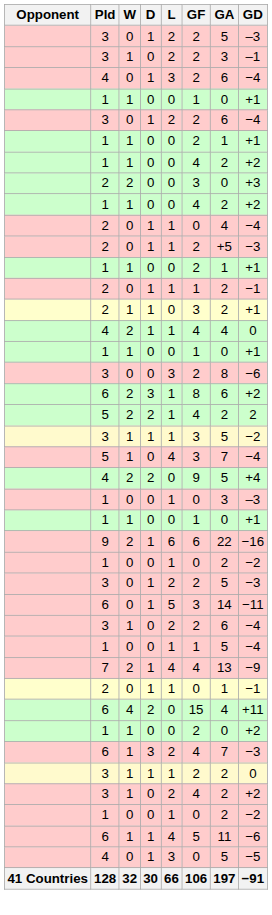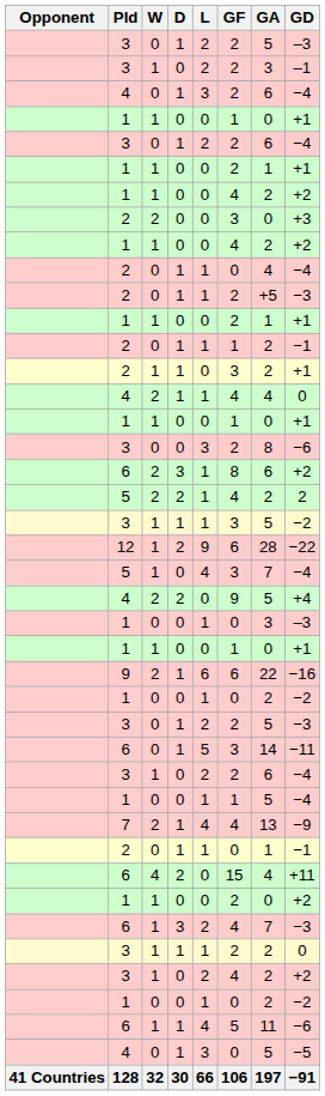 <table class="wikitable sortable" style="text-align:center">
 <tr>
 <th>Opponent</th>
 <th>Pld</th>
 <th>W</th>
 <th>D</th>
 <th>L</th>
 <th>GF</th>
 <th>GA</th>
 <th>GD</th>
 </tr>
 <tr bgcolor=FFCCCC>
 <td style="text-align:left;"></td>
 <td>3</td>
 <td>0</td>
 <td>1</td>
 <td>2</td>
 <td>2</td>
 <td>5</td>
 <td>–3</td>
 </tr>
 <tr bgcolor=FFCCCC>
 <td style="text-align:left;"></td>
 <td>3</td>
 <td>1</td>
 <td>0</td>
 <td>2</td>
 <td>2</td>
 <td>3</td>
 <td>–1</td>
 </tr>
 <tr bgcolor=FFCCCC>
 <td style="text-align:left;"></td>
 <td>4</td>
 <td>0</td>
 <td>1</td>
 <td>3</td>
 <td>2</td>
 <td>6</td>
 <td>−4</td>
 </tr>
 <tr bgcolor=CCFFCC>
 <td style="text-align:left;"></td>
 <td>1</td>
 <td>1</td>
 <td>0</td>
 <td>0</td>
 <td>1</td>
 <td>0</td>
 <td>+1</td>
 </tr>
 <tr bgcolor=FFCCCC>
 <td style="text-align:left;"></td>
 <td>3</td>
 <td>0</td>
 <td>1</td>
 <td>2</td>
 <td>2</td>
 <td>6</td>
 <td>−4</td>
 </tr>
 <tr bgcolor=CCFFCC>
 <td style="text-align:left;"></td>
 <td>1</td>
 <td>1</td>
 <td>0</td>
 <td>0</td>
 <td>2</td>
 <td>1</td>
 <td>+1</td>
 </tr>
 <tr bgcolor=CCFFCC>
 <td style="text-align:left;"></td>
 <td>1</td>
 <td>1</td>
 <td>0</td>
 <td>0</td>
 <td>4</td>
 <td>2</td>
 <td>+2</td>
 </tr>
 <tr bgcolor=CCFFCC>
 <td style="text-align:left;"></td>
 <td>2</td>
 <td>2</td>
 <td>0</td>
 <td>0</td>
 <td>3</td>
 <td>0</td>
 <td>+3</td>
 </tr>
 <tr bgcolor=CCFFCC>
 <td style="text-align:left;"></td>
 <td>1</td>
 <td>1</td>
 <td>0</td>
 <td>0</td>
 <td>4</td>
 <td>2</td>
 <td>+2</td>
 </tr>
 <tr bgcolor=FFCCCC>
 <td style="text-align:left;"></td>
 <td>2</td>
 <td>0</td>
 <td>1</td>
 <td>1</td>
 <td>0</td>
 <td>4</td>
 <td>−4</td>
 </tr>
 <tr bgcolor=FFCCCC>
 <td style="text-align:left;"></td>
 <td>2</td>
 <td>0</td>
 <td>1</td>
 <td>1</td>
 <td>2</td>
 <td>+5</td>
 <td>−3</td>
 </tr>
 <tr bgcolor=CCFFCC>
 <td style="text-align:left;"></td>
 <td>1</td>
 <td>1</td>
 <td>0</td>
 <td>0</td>
 <td>2</td>
 <td>1</td>
 <td>+1</td>
 </tr>
 <tr bgcolor=FFCCCC>
 <td style="text-align:left;"></td>
 <td>2</td>
 <td>0</td>
 <td>1</td>
 <td>1</td>
 <td>1</td>
 <td>2</td>
 <td>−1</td>
 </tr>
 <tr bgcolor=FFFFCC>
 <td style="text-align:left;"></td>
 <td>2</td>
 <td>1</td>
 <td>1</td>
 <td>0</td>
 <td>3</td>
 <td>2</td>
 <td>+1</td>
 </tr>
 <tr bgcolor=CCFFCC>
 <td style="text-align:left;"></td>
 <td>4</td>
 <td>2</td>
 <td>1</td>
 <td>1</td>
 <td>4</td>
 <td>4</td>
 <td>0</td>
 </tr>
 <tr bgcolor=CCFFCC>
 <td style="text-align:left;"></td>
 <td>1</td>
 <td>1</td>
 <td>0</td>
 <td>0</td>
 <td>1</td>
 <td>0</td>
 <td>+1</td>
 </tr>
 <tr bgcolor=FFCCCC>
 <td style="text-align:left;"></td>
 <td>3</td>
 <td>0</td>
 <td>0</td>
 <td>3</td>
 <td>2</td>
 <td>8</td>
 <td>−6</td>
 </tr>
 <tr bgcolor=CCFFCC>
 <td style="text-align:left;"></td>
 <td>6</td>
 <td>2</td>
 <td>3</td>
 <td>1</td>
 <td>8</td>
 <td>6</td>
 <td>+2</td>
 </tr>
 <tr bgcolor=CCFFCC>
 <td style="text-align:left;"></td>
 <td>5</td>
 <td>2</td>
 <td>2</td>
 <td>1</td>
 <td>4</td>
 <td>2</td>
 <td>2</td>
 </tr>
 <tr bgcolor=FFFACD>
 <td style="text-align:left;"></td>
 <td>3</td>
 <td>1</td>
 <td>1</td>
 <td>1</td>
 <td>3</td>
 <td>5</td>
 <td>−2</td>
 </tr>
 <tr bgcolor=FFCCCC>
 <td style="text-align:left;"></td>
+<td>12</td>
+<td>1</td>
+<td>2</td>
+<td>9</td>
+<td>6</td>
+<td>28</td>
+<td>−22</td>
+</tr>
+<tr bgcolor=FFCCCC>
+<td style="text-align:left;"></td>
 <td>5</td>
 <td>1</td>
 <td>0</td>
 <td>4</td>
 <td>3</td>
 <td>7</td>
 <td>−4</td>
 </tr>
 <tr bgcolor=CCFFCC>
 <td style="text-align:left;"></td>
 <td>4</td>
 <td>2</td>
 <td>2</td>
 <td>0</td>
 <td>9</td>
 <td>5</td>
 <td>+4</td>
 </tr>
 <tr bgcolor=FFCCCC>
 <td style="text-align:left;"></td>
 <td>1</td>
 <td>0</td>
 <td>0</td>
 <td>1</td>
 <td>0</td>
 <td>3</td>
 <td>–3</td>
 </tr>
 <tr bgcolor=CCFFCC>
 <td style="text-align:left;"></td>
 <td>1</td>
 <td>1</td>
 <td>0</td>
 <td>0</td>
 <td>1</td>
 <td>0</td>
 <td>+1</td>
 </tr>
 <tr bgcolor=FFCCCC>
 <td style="text-align:left;"></td>
 <td>9</td>
 <td>2</td>
 <td>1</td>
 <td>6</td>
 <td>6</td>
 <td>22</td>
 <td>−16</td>
 </tr>
 <tr bgcolor=FFCCCC>
 <td style="text-align:left;"></td>
 <td>1</td>
 <td>0</td>
 <td>0</td>
 <td>1</td>
 <td>0</td>
 <td>2</td>
 <td>−2</td>
 </tr>
 <tr bgcolor=FFCCCC>
 <td style="text-align:left;"></td>
 <td>3</td>
 <td>0</td>
 <td>1</td>
 <td>2</td>
 <td>2</td>
 <td>5</td>
 <td>−3</td>
 </tr>
 <tr bgcolor=FFCCCC>
 <td style="text-align:left;"></td>
 <td>6</td>
 <td>0</td>
 <td>1</td>
 <td>5</td>
 <td>3</td>
 <td>14</td>
 <td>−11</td>
 </tr>
 <tr bgcolor=FFCCCC>
 <td style="text-align:left;"></td>
 <td>3</td>
 <td>1</td>
 <td>0</td>
 <td>2</td>
 <td>2</td>
 <td>6</td>
 <td>−4</td>
 </tr>
 <tr bgcolor=FFCCCC>
 <td style="text-align:left;"></td>
 <td>1</td>
 <td>0</td>
 <td>0</td>
 <td>1</td>
 <td>1</td>
 <td>5</td>
 <td>−4</td>
 </tr>
 <tr bgcolor=FFCCCC>
 <td style="text-align:left;"></td>
 <td>7</td>
 <td>2</td>
 <td>1</td>
 <td>4</td>
 <td>4</td>
 <td>13</td>
 <td>−9</td>
 </tr>
 <tr bgcolor=FFFFCC>
 <td style="text-align:left;"></td>
 <td>2</td>
 <td>0</td>
 <td>1</td>
 <td>1</td>
 <td>0</td>
 <td>1</td>
 <td>−1</td>
 </tr>
 <tr bgcolor=CCFFCC>
 <td style="text-align:left;"></td>
 <td>6</td>
 <td>4</td>
 <td>2</td>
 <td>0</td>
 <td>15</td>
 <td>4</td>
 <td>+11</td>
 </tr>
 <tr bgcolor=CCFFCC>
 <td style="text-align:left;"></td>
 <td>1</td>
 <td>1</td>
 <td>0</td>
 <td>0</td>
 <td>2</td>
 <td>0</td>
 <td>+2</td>
 </tr>
 <tr bgcolor=FFCCCC>
 <td style="text-align:left;"></td>
 <td>6</td>
 <td>1</td>
 <td>3</td>
 <td>2</td>
 <td>4</td>
 <td>7</td>
 <td>−3</td>
 </tr>
 <tr bgcolor=FFFACD>
 <td style="text-align:left;"></td>
 <td>3</td>
 <td>1</td>
 <td>1</td>
 <td>1</td>
 <td>2</td>
 <td>2</td>
 <td>0</td>
 </tr>
 <tr bgcolor=FFCCCC>
 <td style="text-align:left;"></td>
 <td>3</td>
 <td>1</td>
 <td>0</td>
 <td>2</td>
 <td>4</td>
 <td>2</td>
 <td>+2</td>
 </tr>
 <tr bgcolor=FFCCCC>
 <td style="text-align:left;"></td>
 <td>1</td>
 <td>0</td>
 <td>0</td>
 <td>1</td>
 <td>0</td>
 <td>2</td>
 <td>−2</td>
 </tr>
 <tr bgcolor=FFCCCC>
 <td style="text-align:left;"></td>
 <td>6</td>
 <td>1</td>
 <td>1</td>
 <td>4</td>
 <td>5</td>
 <td>11</td>
 <td>−6</td>
 </tr>
 <tr bgcolor=FFCCCC>
 <td style="text-align:left;"></td>
 <td>4</td>
 <td>0</td>
 <td>1</td>
 <td>3</td>
 <td>0</td>
 <td>5</td>
 <td>−5</td>
 </tr>
 <tr class="sortbottom">
 <th>41 Countries</th>
 <th>128</th>
 <th>32</th>
 <th>30</th>
 <th>66</th>
 <th>106</th>
 <th>197</th>
 <th>−91</th>
 </tr>
 </table>
